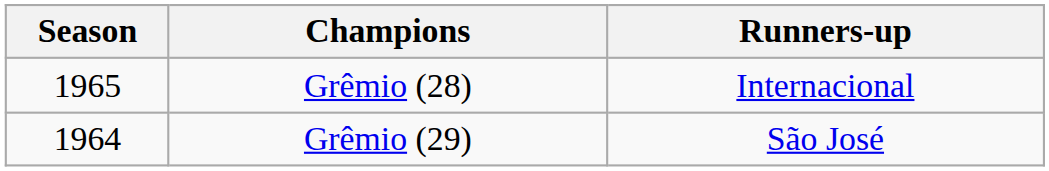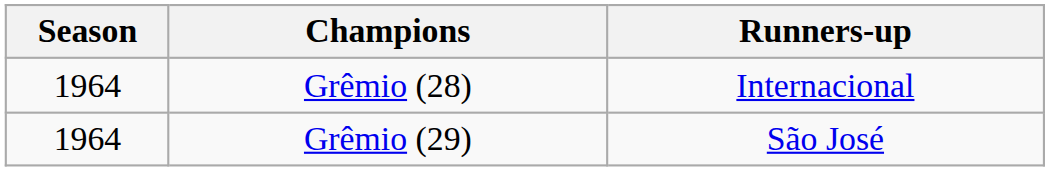 <table class="wikitable" style="text-align:center; margin-left:1em;">
 <tr>
 <th style="width:70px">Season</th>
 <th style="width:200px">Champions</th>
 <th style="width:200px">Runners-up</th>
 </tr>
 <tr>
-<td>1965</td>
+<td>1964</td>
 <td><a href='#'>Grêmio</a> (28)</td>
 <td><a href='#'>Internacional</a></td>
 </tr>
 <tr>
 <td>1964</td>
 <td><a href='#'>Grêmio</a> (29)</td>
 <td><a href='#'>São José</a></td>
 </tr>
 </table>
